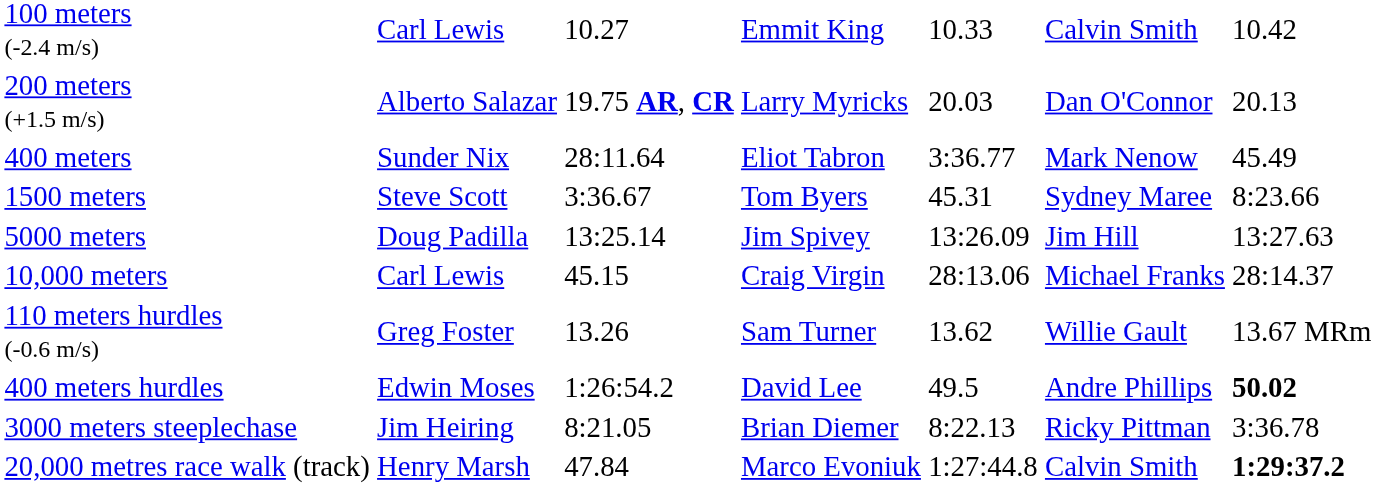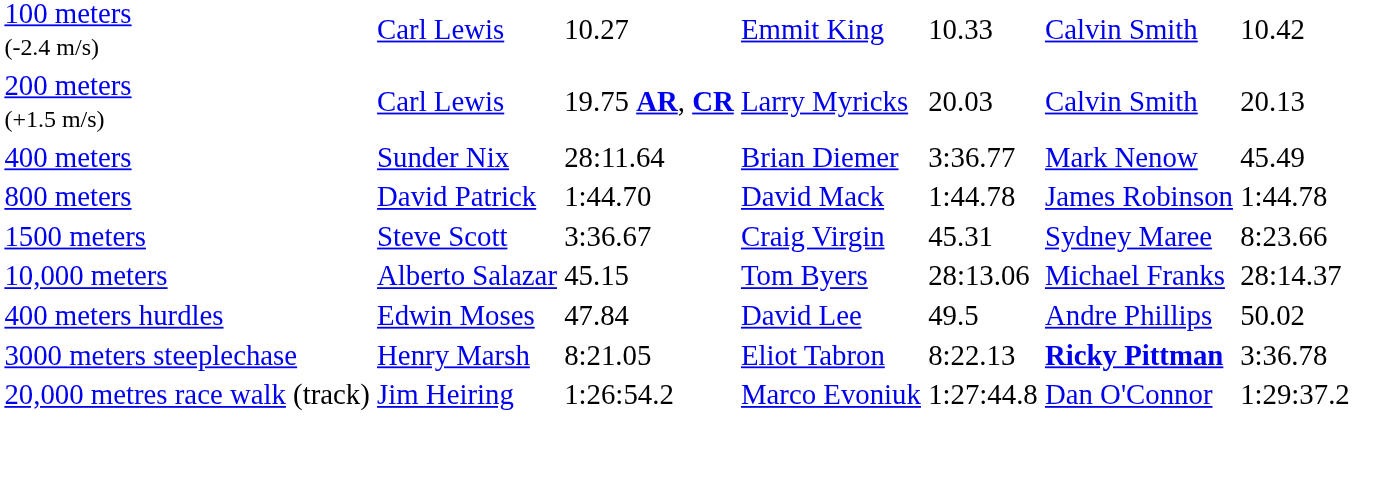 <table>
 <tr>
 <td><a href='#'>100 meters</a> <br><small>(-2.4 m/s)</small></td>
 <td><a href='#'>Carl Lewis</a></td>
 <td>10.27</td>
 <td><a href='#'>Emmit King</a></td>
 <td>10.33</td>
 <td><a href='#'>Calvin Smith</a></td>
 <td>10.42</td>
 </tr>
 <tr>
 <td><a href='#'>200 meters</a> <br><small>(+1.5 m/s)</small></td>
-<td><a href='#'>Alberto Salazar</a></td>
+<td><a href='#'>Carl Lewis</a></td>
 <td>19.75  <strong><a href='#'>AR</a></strong>, <strong><a href='#'>CR</a></strong></td>
 <td><a href='#'>Larry Myricks</a></td>
 <td>20.03</td>
-<td><a href='#'>Dan O'Connor</a></td>
+<td><a href='#'>Calvin Smith</a></td>
 <td>20.13</td>
 </tr>
 <tr>
 <td><a href='#'>400 meters</a></td>
 <td><a href='#'>Sunder Nix</a></td>
 <td>28:11.64</td>
-<td><a href='#'>Eliot Tabron</a></td>
+<td><a href='#'>Brian Diemer</a></td>
 <td>3:36.77</td>
 <td><a href='#'>Mark Nenow</a></td>
 <td>45.49</td>
 </tr>
 <tr>
+<td><a href='#'>800 meters</a></td>
+<td><a href='#'>David Patrick</a></td>
+<td>1:44.70</td>
+<td><a href='#'>David Mack</a></td>
+<td>1:44.78</td>
+<td><a href='#'>James Robinson</a></td>
+<td>1:44.78</td>
+</tr>
+<tr>
 <td><a href='#'>1500 meters</a></td>
 <td><a href='#'>Steve Scott</a></td>
 <td>3:36.67</td>
-<td><a href='#'>Tom Byers</a></td>
+<td><a href='#'>Craig Virgin</a></td>
 <td>45.31</td>
 <td><a href='#'>Sydney Maree</a></td>
 <td>8:23.66</td>
 </tr>
 <tr>
-<td><a href='#'>5000 meters</a></td>
-<td><a href='#'>Doug Padilla</a></td>
-<td>13:25.14</td>
-<td><a href='#'>Jim Spivey</a></td>
-<td>13:26.09</td>
-<td><a href='#'>Jim Hill</a></td>
-<td>13:27.63</td>
-</tr>
-<tr>
 <td><a href='#'>10,000 meters</a></td>
-<td><a href='#'>Carl Lewis</a></td>
+<td><a href='#'>Alberto Salazar</a></td>
 <td>45.15</td>
-<td><a href='#'>Craig Virgin</a></td>
+<td><a href='#'>Tom Byers</a></td>
 <td>28:13.06</td>
 <td><a href='#'>Michael Franks</a></td>
 <td>28:14.37</td>
 </tr>
 <tr>
-<td><a href='#'>110 meters hurdles</a><br><small>(-0.6 m/s)</small></td>
-<td><a href='#'>Greg Foster</a></td>
-<td>13.26</td>
-<td><a href='#'>Sam Turner</a></td>
-<td>13.62</td>
-<td><a href='#'>Willie Gault</a></td>
-<td>13.67	MRm</td>
-</tr>
-<tr>
 <td><a href='#'>400 meters hurdles</a></td>
 <td><a href='#'>Edwin Moses</a></td>
-<td>1:26:54.2</td>
+<td>47.84</td>
 <td><a href='#'>David Lee</a></td>
 <td>49.5</td>
 <td><a href='#'>Andre Phillips</a></td>
-<td><strong>50.02</strong></td>
+<td>50.02</td>
 </tr>
 <tr>
 <td><a href='#'>3000 meters steeplechase</a></td>
-<td><a href='#'>Jim Heiring</a></td>
+<td><a href='#'>Henry Marsh</a></td>
 <td>8:21.05</td>
-<td><a href='#'>Brian Diemer</a></td>
+<td><a href='#'>Eliot Tabron</a></td>
 <td>8:22.13</td>
-<td><a href='#'>Ricky Pittman</a></td>
+<td><strong><a href='#'>Ricky Pittman</a></strong></td>
 <td>3:36.78</td>
 </tr>
 <tr>
 <td><a href='#'>20,000 metres race walk</a> (track)</td>
-<td><a href='#'>Henry Marsh</a></td>
-<td>47.84</td>
+<td><a href='#'>Jim Heiring</a></td>
+<td>1:26:54.2</td>
 <td><a href='#'>Marco Evoniuk</a></td>
 <td>1:27:44.8</td>
-<td><a href='#'>Calvin Smith</a></td>
-<td><strong>1:29:37.2</strong></td>
+<td><a href='#'>Dan O'Connor</a></td>
+<td>1:29:37.2</td>
 </tr>
 </table>
